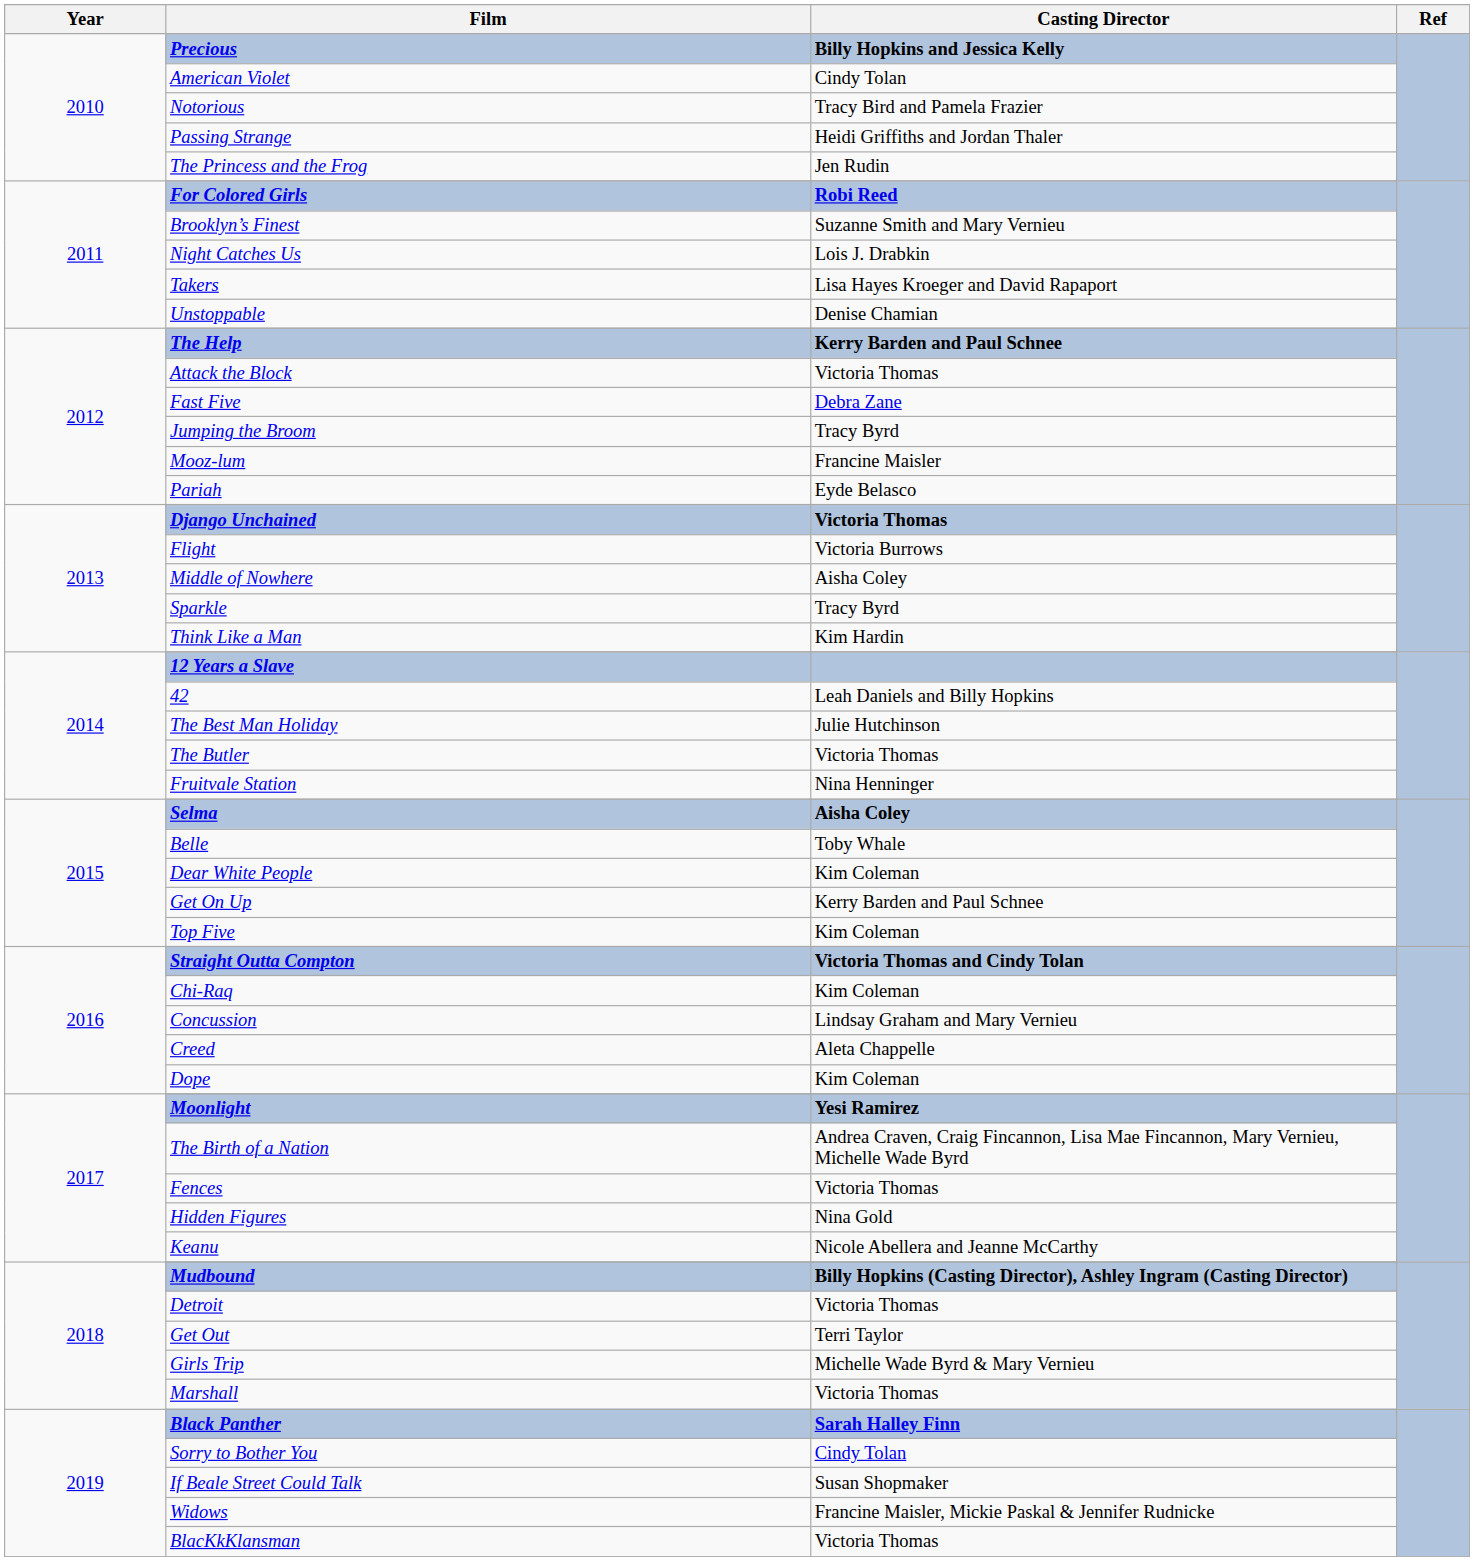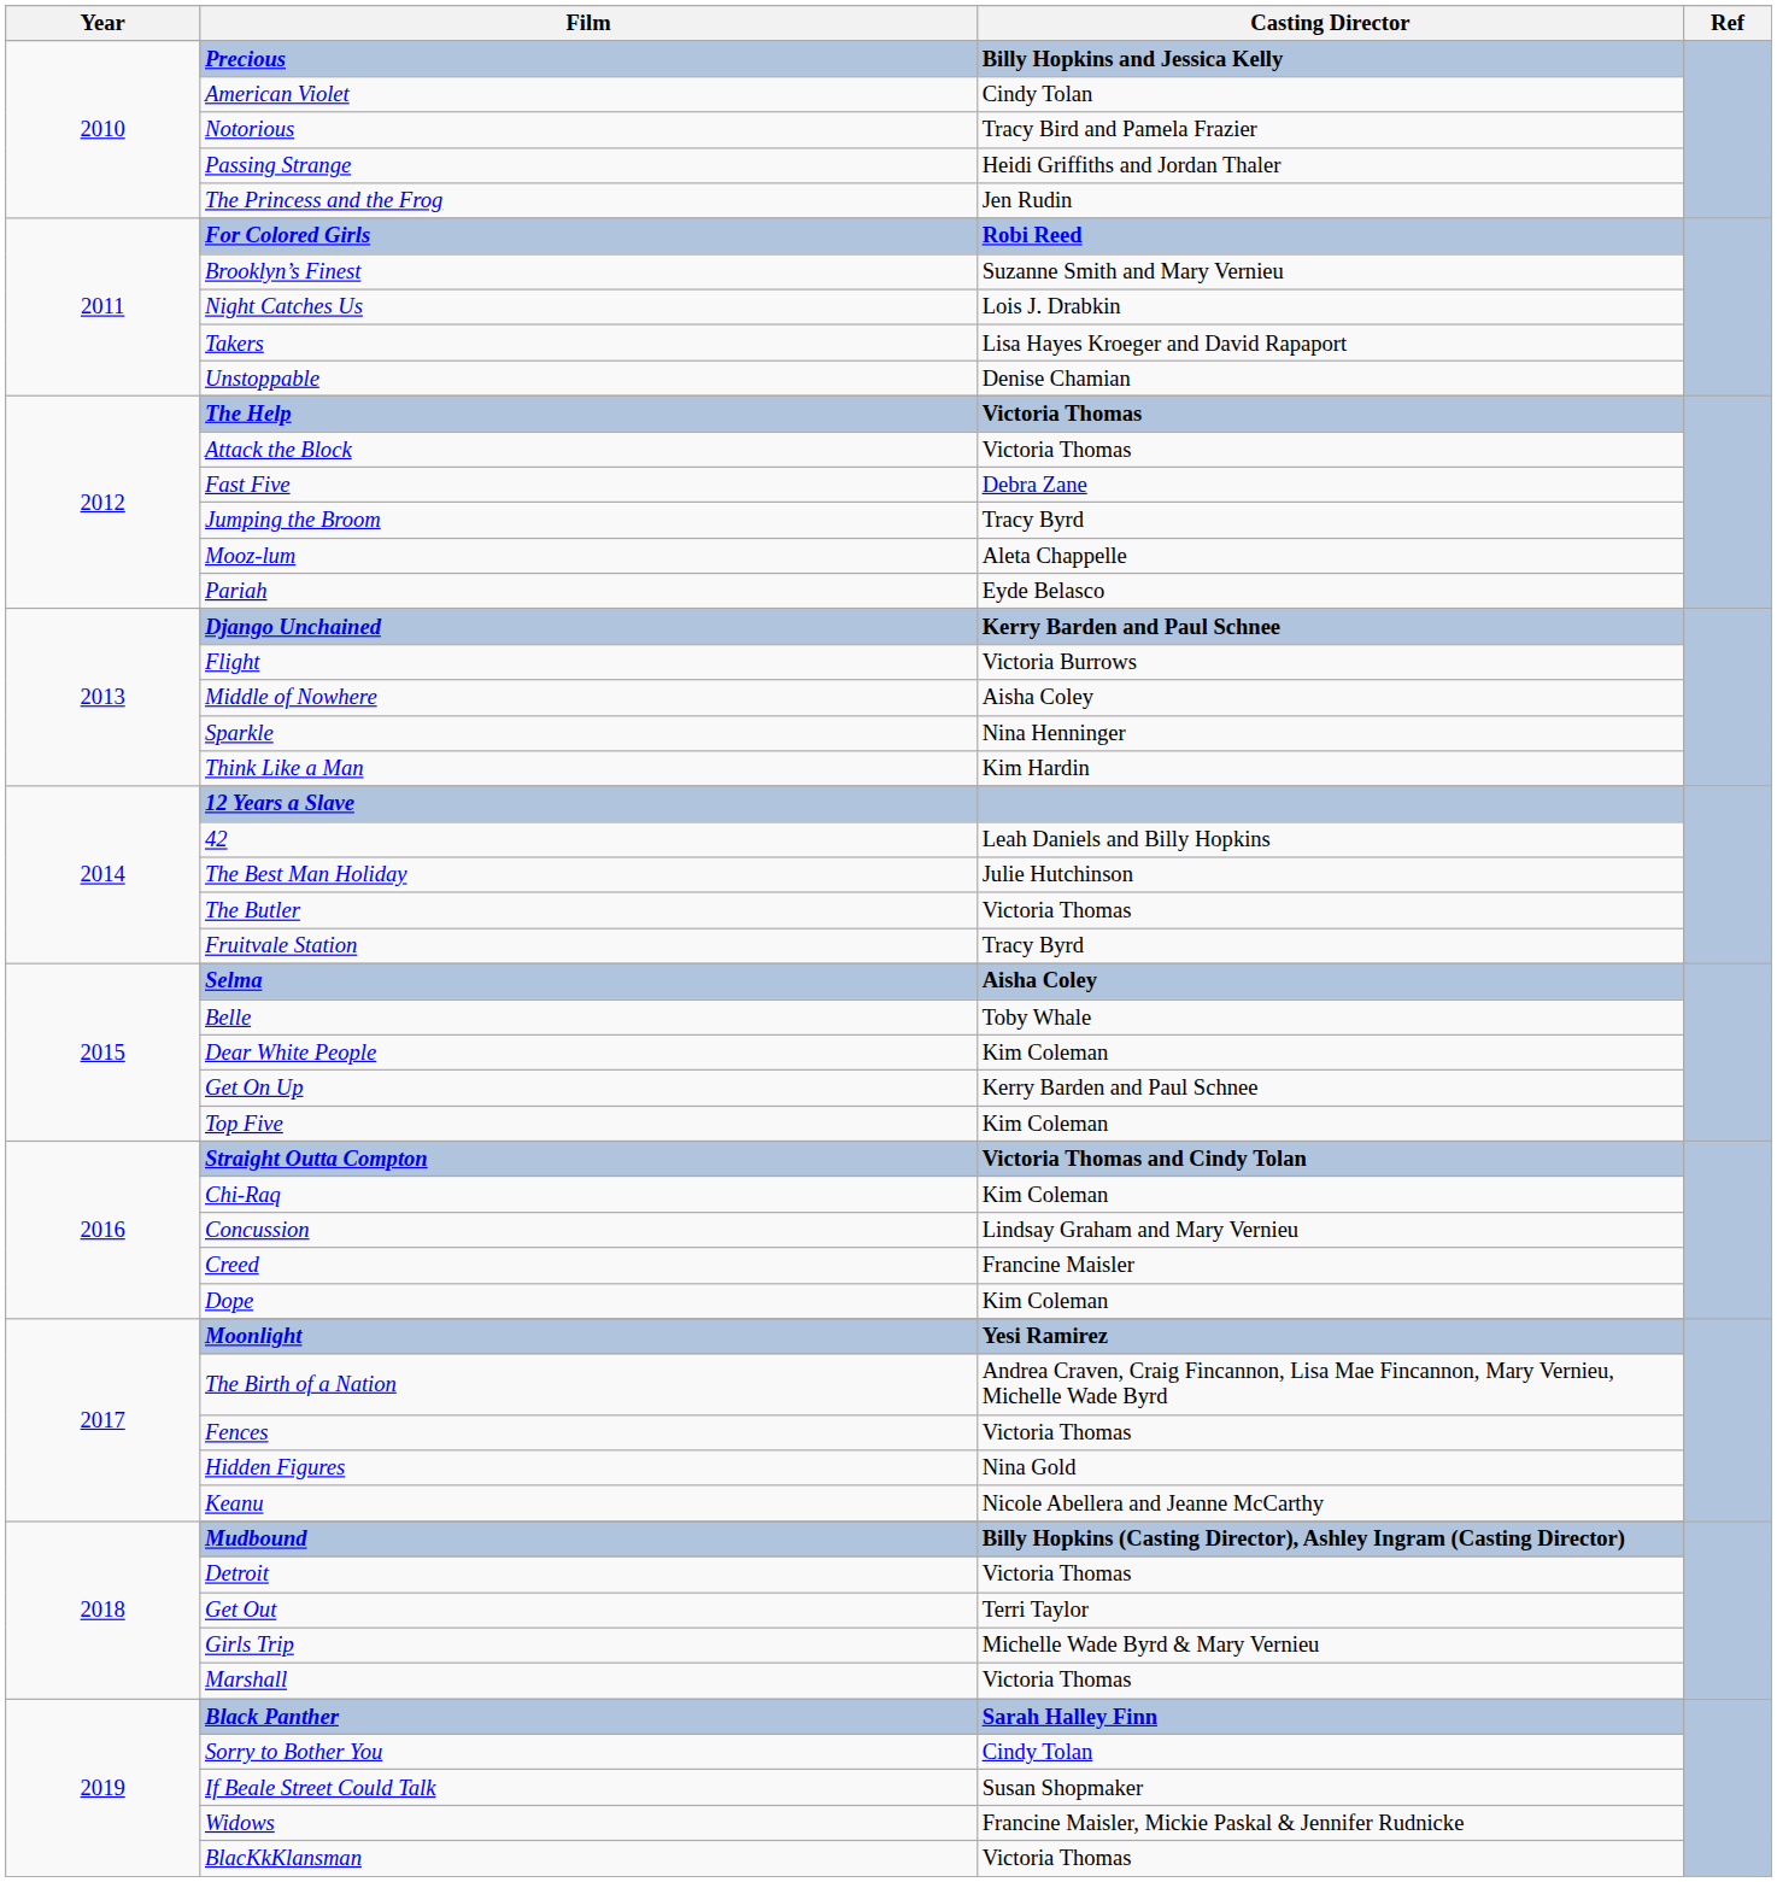 <table class="wikitable" style="width:100%;">
 <tr style="background:#bebebe;">
 <th style="width:11%;">Year</th>
 <th style="width:44%;">Film</th>
 <th style="width:40%;">Casting Director</th>
 <th style="width:5%;">Ref</th>
 </tr>
 <tr>
 <td rowspan="6" align="center"><a href='#'>2010</a></td>
 </tr>
 <tr style="background:#B0C4DE">
 <td><strong><em><a href='#'>Precious</a></em></strong></td>
 <td><strong>Billy Hopkins and Jessica Kelly</strong></td>
 <td rowspan="6" align="center"></td>
 </tr>
 <tr>
 <td><em><a href='#'>American Violet</a></em></td>
 <td>Cindy Tolan</td>
 </tr>
 <tr>
 <td><em><a href='#'>Notorious</a></em></td>
 <td>Tracy Bird and Pamela Frazier</td>
 </tr>
 <tr>
 <td><em><a href='#'>Passing Strange</a></em></td>
 <td>Heidi Griffiths and Jordan Thaler</td>
 </tr>
 <tr>
 <td><em><a href='#'>The Princess and the Frog</a></em></td>
 <td>Jen Rudin</td>
 </tr>
 <tr>
 <td rowspan="6" align="center"><a href='#'>2011</a></td>
 </tr>
 <tr style="background:#B0C4DE">
 <td><strong><em><a href='#'>For Colored Girls</a></em></strong></td>
 <td><strong><a href='#'>Robi Reed</a></strong></td>
 <td rowspan="6" align="center"></td>
 </tr>
 <tr>
 <td><em><a href='#'>Brooklyn’s Finest</a></em></td>
 <td>Suzanne Smith and Mary Vernieu</td>
 </tr>
 <tr>
 <td><em><a href='#'>Night Catches Us</a></em></td>
 <td>Lois J. Drabkin</td>
 </tr>
 <tr>
 <td><em><a href='#'>Takers</a></em></td>
 <td>Lisa Hayes Kroeger and David Rapaport</td>
 </tr>
 <tr>
 <td><em><a href='#'>Unstoppable</a></em></td>
 <td>Denise Chamian</td>
 </tr>
 <tr>
 <td rowspan="7" align="center"><a href='#'>2012</a></td>
 </tr>
 <tr style="background:#B0C4DE">
 <td><strong><em><a href='#'>The Help</a></em></strong></td>
-<td><strong>Kerry Barden and Paul Schnee</strong></td>
+<td><strong>Victoria Thomas</strong></td>
 <td rowspan="7" align="center"></td>
 </tr>
 <tr>
 <td><em><a href='#'>Attack the Block</a></em></td>
 <td>Victoria Thomas</td>
 </tr>
 <tr>
 <td><em><a href='#'>Fast Five</a></em></td>
 <td><a href='#'>Debra Zane</a></td>
 </tr>
 <tr>
 <td><em><a href='#'>Jumping the Broom</a></em></td>
 <td>Tracy Byrd</td>
 </tr>
 <tr>
 <td><em><a href='#'>Mooz-lum</a></em></td>
-<td>Francine Maisler</td>
+<td>Aleta Chappelle</td>
 </tr>
 <tr>
 <td><em><a href='#'>Pariah</a></em></td>
 <td>Eyde Belasco</td>
 </tr>
 <tr>
 <td rowspan="6" align="center"><a href='#'>2013</a></td>
 </tr>
 <tr style="background:#B0C4DE">
 <td><strong><em><a href='#'>Django Unchained</a></em></strong></td>
-<td><strong>Victoria Thomas</strong></td>
+<td><strong>Kerry Barden and Paul Schnee</strong></td>
 <td rowspan="6" align="center"></td>
 </tr>
 <tr>
 <td><em><a href='#'>Flight</a></em></td>
 <td>Victoria Burrows</td>
 </tr>
 <tr>
 <td><em><a href='#'>Middle of Nowhere</a></em></td>
 <td>Aisha Coley</td>
 </tr>
 <tr>
 <td><em><a href='#'>Sparkle</a></em></td>
-<td>Tracy Byrd</td>
+<td>Nina Henninger</td>
 </tr>
 <tr>
 <td><em><a href='#'>Think Like a Man</a></em></td>
 <td>Kim Hardin</td>
 </tr>
 <tr>
 <td rowspan="6" align="center"><a href='#'>2014</a></td>
 </tr>
 <tr style="background:#B0C4DE">
 <td><strong><em><a href='#'>12 Years a Slave</a></em></strong></td>
 <td><strong></strong></td>
 <td rowspan="6" align="center"></td>
 </tr>
 <tr>
 <td><em><a href='#'>42</a></em></td>
 <td>Leah Daniels and Billy Hopkins</td>
 </tr>
 <tr>
 <td><em><a href='#'>The Best Man Holiday</a></em></td>
 <td>Julie Hutchinson</td>
 </tr>
 <tr>
 <td><em><a href='#'>The Butler</a></em></td>
 <td>Victoria Thomas</td>
 </tr>
 <tr>
 <td><em><a href='#'>Fruitvale Station</a></em></td>
-<td>Nina Henninger</td>
+<td>Tracy Byrd</td>
 </tr>
 <tr>
 <td rowspan="6" align="center"><a href='#'>2015</a></td>
 </tr>
 <tr style="background:#B0C4DE">
 <td><strong><em><a href='#'>Selma</a></em></strong></td>
 <td><strong>Aisha Coley</strong></td>
 <td rowspan="6" align="center"></td>
 </tr>
 <tr>
 <td><em><a href='#'>Belle</a></em></td>
 <td>Toby Whale</td>
 </tr>
 <tr>
 <td><em><a href='#'>Dear White People</a></em></td>
 <td>Kim Coleman</td>
 </tr>
 <tr>
 <td><em> <a href='#'>Get On Up</a></em></td>
 <td>Kerry Barden and Paul Schnee</td>
 </tr>
 <tr>
 <td><em><a href='#'>Top Five</a></em></td>
 <td>Kim Coleman</td>
 </tr>
 <tr>
 <td rowspan="6" align="center"><a href='#'>2016</a></td>
 </tr>
 <tr style="background:#B0C4DE">
 <td><strong><em><a href='#'>Straight Outta Compton</a></em></strong></td>
 <td><strong>Victoria Thomas and Cindy Tolan</strong></td>
 <td rowspan="6" align="center"></td>
 </tr>
 <tr>
 <td><em><a href='#'>Chi-Raq</a></em></td>
 <td>Kim Coleman</td>
 </tr>
 <tr>
 <td><em><a href='#'>Concussion</a></em></td>
 <td>Lindsay Graham and Mary Vernieu</td>
 </tr>
 <tr>
 <td><em><a href='#'>Creed</a></em></td>
-<td>Aleta Chappelle</td>
+<td>Francine Maisler</td>
 </tr>
 <tr>
 <td><em><a href='#'>Dope</a></em></td>
 <td>Kim Coleman</td>
 </tr>
 <tr>
 <td rowspan="6" align="center"><a href='#'>2017</a></td>
 </tr>
 <tr style="background:#B0C4DE">
 <td><strong><em><a href='#'>Moonlight</a></em></strong></td>
 <td><strong>Yesi Ramirez</strong></td>
 <td rowspan="6" align="center"></td>
 </tr>
 <tr>
 <td><em><a href='#'>The Birth of a Nation</a></em></td>
 <td>Andrea Craven, Craig Fincannon, Lisa Mae Fincannon, Mary Vernieu, Michelle Wade Byrd</td>
 </tr>
 <tr>
 <td><em><a href='#'>Fences</a></em></td>
 <td>Victoria Thomas</td>
 </tr>
 <tr>
 <td><em><a href='#'>Hidden Figures</a></em></td>
 <td>Nina Gold</td>
 </tr>
 <tr>
 <td><em><a href='#'>Keanu</a></em></td>
 <td>Nicole Abellera and Jeanne McCarthy</td>
 </tr>
 <tr>
 <td rowspan="6" align="center"><a href='#'>2018</a></td>
 </tr>
 <tr style="background:#B0C4DE">
 <td><strong><em><a href='#'>Mudbound</a></em></strong></td>
 <td><strong>Billy Hopkins (Casting Director), Ashley Ingram (Casting Director)</strong></td>
 <td rowspan="6" align="center"></td>
 </tr>
 <tr>
 <td><em><a href='#'>Detroit</a></em></td>
 <td>Victoria Thomas</td>
 </tr>
 <tr>
 <td><em><a href='#'>Get Out</a></em></td>
 <td>Terri Taylor</td>
 </tr>
 <tr>
 <td><em><a href='#'>Girls Trip</a></em></td>
 <td>Michelle Wade Byrd & Mary Vernieu</td>
 </tr>
 <tr>
 <td><em><a href='#'>Marshall</a></em></td>
 <td>Victoria Thomas</td>
 </tr>
 <tr>
 <td rowspan="6" align="center"><a href='#'>2019</a></td>
 </tr>
 <tr style="background:#B0C4DE">
 <td><strong><em><a href='#'>Black Panther</a></em></strong></td>
 <td><strong><a href='#'>Sarah Halley Finn</a></strong></td>
 <td rowspan="6" align="center"></td>
 </tr>
 <tr>
 <td><em><a href='#'>Sorry to Bother You</a></em></td>
 <td><a href='#'>Cindy Tolan</a></td>
 </tr>
 <tr>
 <td><em><a href='#'>If Beale Street Could Talk</a></em></td>
 <td>Susan Shopmaker</td>
 </tr>
 <tr>
 <td><em><a href='#'>Widows</a></em></td>
 <td>Francine Maisler, Mickie Paskal & Jennifer Rudnicke</td>
 </tr>
 <tr>
 <td><em><a href='#'>BlacKkKlansman</a></em></td>
 <td>Victoria Thomas</td>
 </tr>
 </table>
